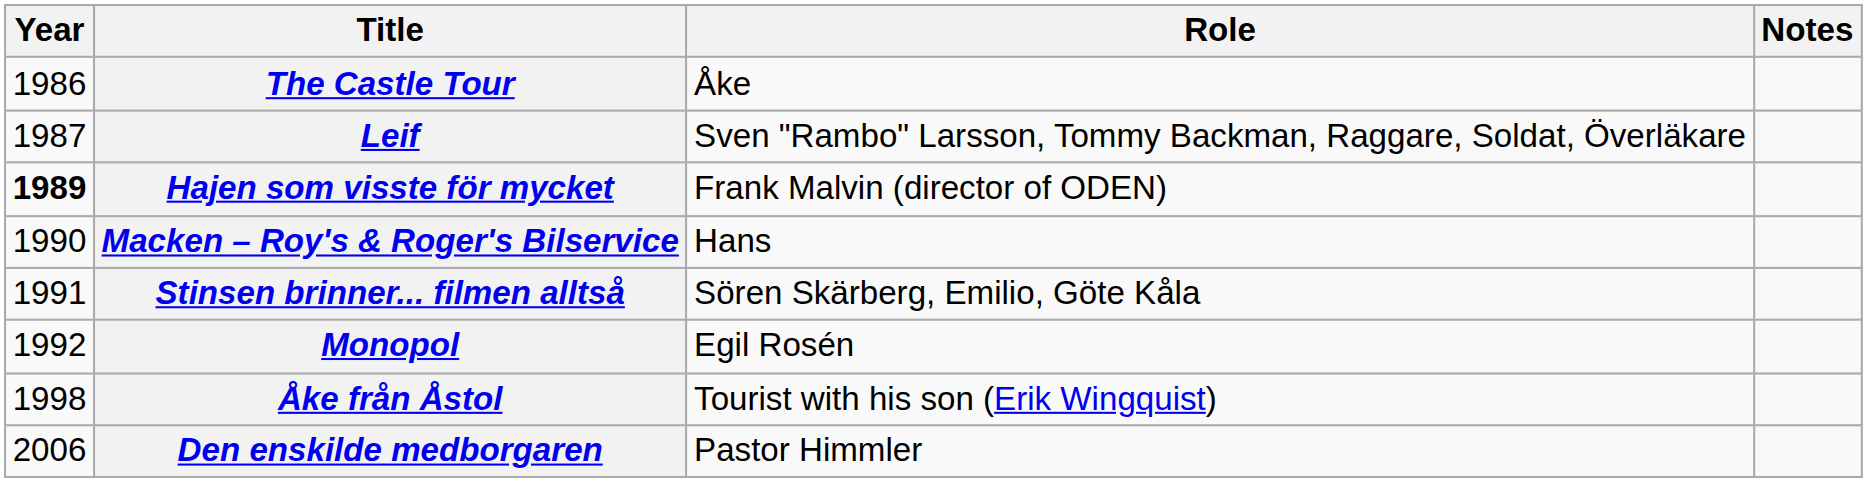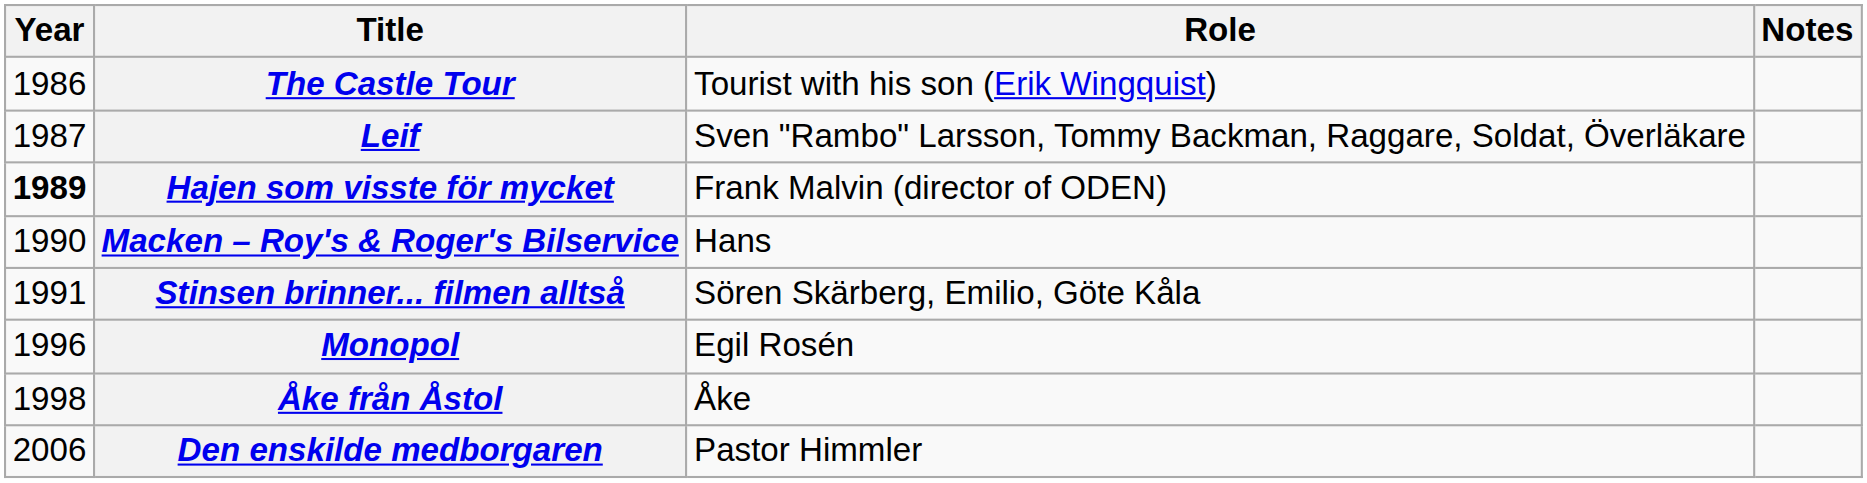 <table class="wikitable sortable plainrowheaders">
 <tr>
 <th scope="col">Year</th>
 <th scope="col">Title</th>
 <th scope="col">Role</th>
 <th scope="col" class="unsortable">Notes</th>
 </tr>
 <tr>
 <td style="text-align:center;">1986</td>
 <th scope="row"><em><a href='#'>The Castle Tour</a></em></th>
-<td>Åke</td>
+<td>Tourist with his son (<a href='#'>Erik Wingquist</a>)</td>
 <td></td>
 </tr>
 <tr>
 <td style="text-align:center;">1987</td>
 <th scope="row"><em><a href='#'>Leif</a></em></th>
 <td>Sven "Rambo" Larsson, Tommy Backman, Raggare, Soldat, Överläkare</td>
 <td></td>
 </tr>
 <tr>
 <td style="text-align:center;"><strong>1989</strong></td>
 <th scope="row"><em><a href='#'>Hajen som visste för mycket</a></em></th>
 <td>Frank Malvin (director of ODEN)</td>
 <td></td>
 </tr>
 <tr>
 <td style="text-align:center;">1990</td>
 <th scope="row"><em><a href='#'>Macken – Roy's & Roger's Bilservice</a></em></th>
 <td>Hans</td>
 <td></td>
 </tr>
 <tr>
 <td style="text-align:center;">1991</td>
 <th scope="row"><em><a href='#'>Stinsen brinner... filmen alltså</a></em></th>
 <td>Sören Skärberg, Emilio, Göte Kåla</td>
 <td></td>
 </tr>
 <tr>
-<td style="text-align:center;">1992</td>
+<td style="text-align:center;">1996</td>
 <th scope="row"><em><a href='#'>Monopol</a></em></th>
 <td>Egil Rosén</td>
 <td></td>
 </tr>
 <tr>
 <td style="text-align:center;">1998</td>
 <th scope="row"><em><a href='#'>Åke från Åstol</a></em></th>
-<td>Tourist with his son (<a href='#'>Erik Wingquist</a>)</td>
+<td>Åke</td>
 <td></td>
 </tr>
 <tr>
 <td style="text-align:center;">2006</td>
 <th scope="row"><em><a href='#'>Den enskilde medborgaren</a></em></th>
 <td>Pastor Himmler</td>
 <td></td>
 </tr>
 </table>
